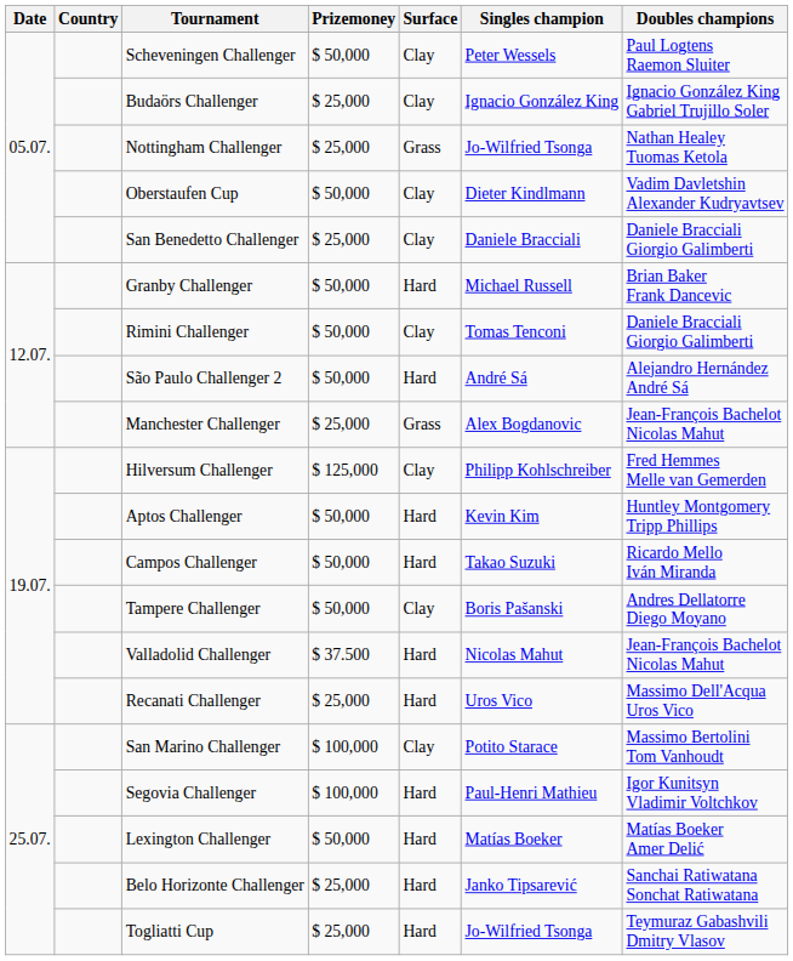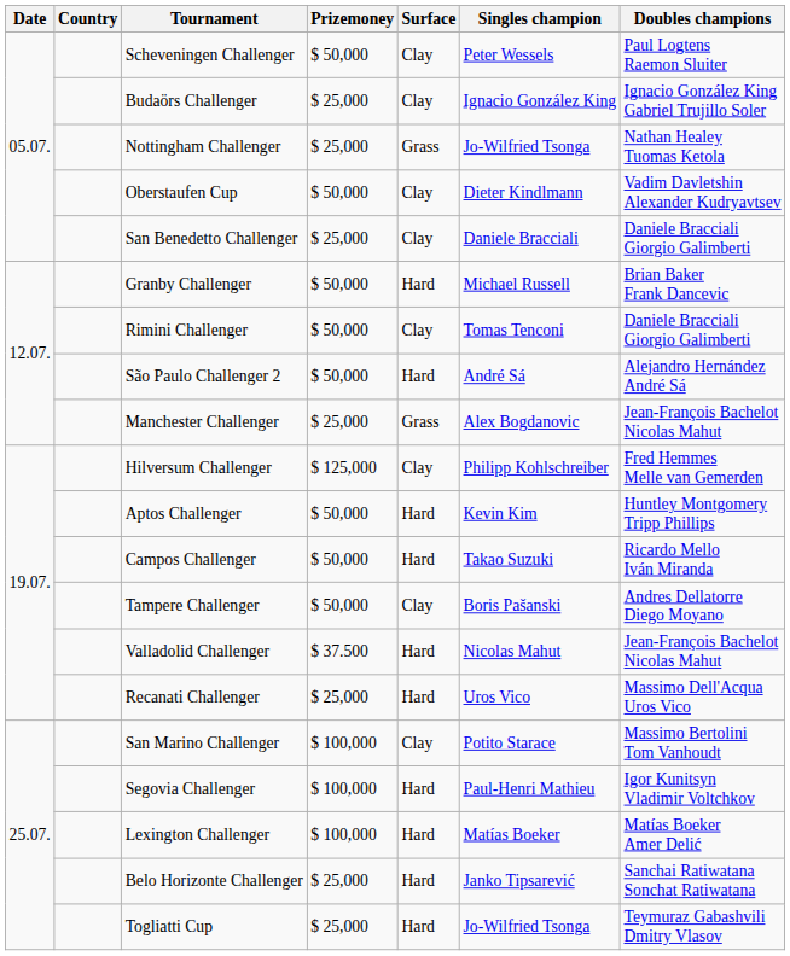 <table class="sortable wikitable" style=font-size:97%>
 <tr>
 <th>Date</th>
 <th>Country</th>
 <th>Tournament</th>
 <th>Prizemoney</th>
 <th>Surface</th>
 <th>Singles champion</th>
 <th>Doubles champions</th>
 </tr>
 <tr>
 <td rowspan="5">05.07.</td>
 <td></td>
 <td>Scheveningen Challenger</td>
 <td>$ 50,000</td>
 <td>Clay</td>
 <td> <a href='#'>Peter Wessels</a></td>
 <td> <a href='#'>Paul Logtens</a> <br>  <a href='#'>Raemon Sluiter</a></td>
 </tr>
 <tr>
 <td></td>
 <td>Budaörs Challenger</td>
 <td>$ 25,000</td>
 <td>Clay</td>
 <td> <a href='#'>Ignacio González King</a></td>
 <td> <a href='#'>Ignacio González King</a><br> <a href='#'>Gabriel Trujillo Soler</a></td>
 </tr>
 <tr>
 <td></td>
 <td>Nottingham Challenger</td>
 <td>$ 25,000</td>
 <td>Grass</td>
 <td> <a href='#'>Jo-Wilfried Tsonga</a></td>
 <td> <a href='#'>Nathan Healey</a><br> <a href='#'>Tuomas Ketola</a></td>
 </tr>
 <tr>
 <td></td>
 <td>Oberstaufen Cup</td>
 <td>$ 50,000</td>
 <td>Clay</td>
 <td> <a href='#'>Dieter Kindlmann</a></td>
 <td> <a href='#'>Vadim Davletshin</a> <br>  <a href='#'>Alexander Kudryavtsev</a></td>
 </tr>
 <tr>
 <td></td>
 <td>San Benedetto Challenger</td>
 <td>$ 25,000</td>
 <td>Clay</td>
 <td> <a href='#'>Daniele Bracciali</a></td>
 <td> <a href='#'>Daniele Bracciali</a> <br>  <a href='#'>Giorgio Galimberti</a></td>
 </tr>
 <tr>
 <td rowspan="4">12.07.</td>
 <td></td>
 <td>Granby Challenger</td>
 <td>$ 50,000</td>
 <td>Hard</td>
 <td> <a href='#'>Michael Russell</a></td>
 <td> <a href='#'>Brian Baker</a> <br>  <a href='#'>Frank Dancevic</a></td>
 </tr>
 <tr>
 <td></td>
 <td>Rimini Challenger</td>
 <td>$ 50,000</td>
 <td>Clay</td>
 <td> <a href='#'>Tomas Tenconi</a></td>
 <td> <a href='#'>Daniele Bracciali</a><br> <a href='#'>Giorgio Galimberti</a></td>
 </tr>
 <tr>
 <td></td>
 <td>São Paulo Challenger 2</td>
 <td>$ 50,000</td>
 <td>Hard</td>
 <td> <a href='#'>André Sá</a></td>
 <td> <a href='#'>Alejandro Hernández</a><br> <a href='#'>André Sá</a></td>
 </tr>
 <tr>
 <td></td>
 <td>Manchester Challenger</td>
 <td>$ 25,000</td>
 <td>Grass</td>
 <td> <a href='#'>Alex Bogdanovic</a></td>
 <td> <a href='#'>Jean-François Bachelot</a> <br>  <a href='#'>Nicolas Mahut</a></td>
 </tr>
 <tr>
 <td rowspan="6">19.07.</td>
 <td></td>
 <td>Hilversum Challenger</td>
 <td>$ 125,000</td>
 <td>Clay</td>
 <td> <a href='#'>Philipp Kohlschreiber</a></td>
 <td> <a href='#'>Fred Hemmes</a><br> <a href='#'>Melle van Gemerden</a></td>
 </tr>
 <tr>
 <td></td>
 <td>Aptos Challenger</td>
 <td>$ 50,000</td>
 <td>Hard</td>
 <td> <a href='#'>Kevin Kim</a></td>
 <td> <a href='#'>Huntley Montgomery</a> <br>  <a href='#'>Tripp Phillips</a></td>
 </tr>
 <tr>
 <td></td>
 <td>Campos Challenger</td>
 <td>$ 50,000</td>
 <td>Hard</td>
 <td> <a href='#'>Takao Suzuki</a></td>
 <td> <a href='#'>Ricardo Mello</a><br> <a href='#'>Iván Miranda</a></td>
 </tr>
 <tr>
 <td></td>
 <td>Tampere Challenger</td>
 <td>$ 50,000</td>
 <td>Clay</td>
 <td> <a href='#'>Boris Pašanski</a></td>
 <td> <a href='#'>Andres Dellatorre</a> <br>  <a href='#'>Diego Moyano</a></td>
 </tr>
 <tr>
 <td></td>
 <td>Valladolid Challenger</td>
 <td>$ 37.500</td>
 <td>Hard</td>
 <td> <a href='#'>Nicolas Mahut</a></td>
 <td> <a href='#'>Jean-François Bachelot</a><br> <a href='#'>Nicolas Mahut</a></td>
 </tr>
 <tr>
 <td></td>
 <td>Recanati Challenger</td>
 <td>$ 25,000</td>
 <td>Hard</td>
 <td> <a href='#'>Uros Vico</a></td>
 <td> <a href='#'>Massimo Dell'Acqua</a> <br>  <a href='#'>Uros Vico</a></td>
 </tr>
 <tr>
 <td rowspan="5">25.07.</td>
 <td></td>
 <td>San Marino Challenger</td>
 <td>$ 100,000</td>
 <td>Clay</td>
 <td> <a href='#'>Potito Starace</a></td>
 <td> <a href='#'>Massimo Bertolini</a> <br>  <a href='#'>Tom Vanhoudt</a></td>
 </tr>
 <tr>
 <td></td>
 <td>Segovia Challenger</td>
 <td>$ 100,000</td>
 <td>Hard</td>
 <td> <a href='#'>Paul-Henri Mathieu</a></td>
 <td> <a href='#'>Igor Kunitsyn</a> <br>  <a href='#'>Vladimir Voltchkov</a></td>
 </tr>
 <tr>
 <td></td>
 <td>Lexington Challenger</td>
-<td>$ 50,000</td>
+<td>$ 100,000</td>
 <td>Hard</td>
 <td> <a href='#'>Matías Boeker</a></td>
 <td> <a href='#'>Matías Boeker</a> <br>  <a href='#'>Amer Delić</a></td>
 </tr>
 <tr>
 <td></td>
 <td>Belo Horizonte Challenger</td>
 <td>$ 25,000</td>
 <td>Hard</td>
 <td> <a href='#'>Janko Tipsarević</a></td>
 <td> <a href='#'>Sanchai Ratiwatana</a><br> <a href='#'>Sonchat Ratiwatana</a></td>
 </tr>
 <tr>
 <td></td>
 <td>Togliatti Cup</td>
 <td>$ 25,000</td>
 <td>Hard</td>
 <td> <a href='#'>Jo-Wilfried Tsonga</a></td>
 <td> <a href='#'>Teymuraz Gabashvili</a><br> <a href='#'>Dmitry Vlasov</a></td>
 </tr>
 </table>
